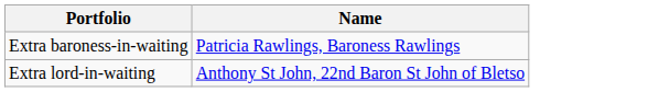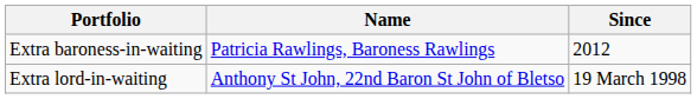 <table class="wikitable">
 <tr>
 <th>Portfolio</th>
 <th>Name</th>
+<th>Since</th>
 </tr>
 <tr>
 <td>Extra baroness-in-waiting</td>
 <td><a href='#'>Patricia Rawlings, Baroness Rawlings</a></td>
+<td>2012</td>
 </tr>
 <tr>
 <td>Extra lord-in-waiting</td>
 <td><a href='#'>Anthony St John, 22nd Baron St John of Bletso</a></td>
+<td>19 March 1998</td>
 </tr>
 </table>
